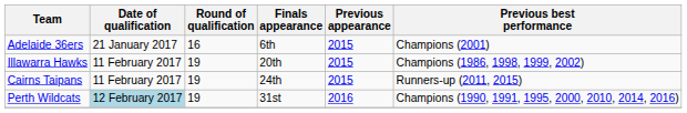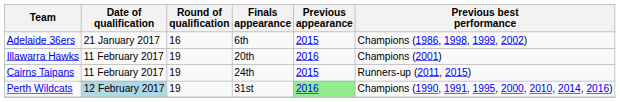 <table class="wikitable" style="text-align:left">
 <tr>
 <th>Team</th>
 <th>Date of<br>qualification</th>
 <th>Round of<br>qualification</th>
 <th>Finals<br>appearance</th>
 <th>Previous<br>appearance</th>
 <th>Previous best<br>performance</th>
 </tr>
 <tr>
 <td><a href='#'>Adelaide 36ers</a></td>
 <td>21 January 2017</td>
 <td>16</td>
 <td>6th</td>
 <td><a href='#'>2015</a></td>
-<td>Champions (<a href='#'>2001</a>)</td>
+<td>Champions (<a href='#'>1986</a>, <a href='#'>1998</a>, <a href='#'>1999</a>, <a href='#'>2002</a>)</td>
 </tr>
 <tr>
 <td><a href='#'>Illawarra Hawks</a></td>
 <td>11 February 2017</td>
 <td>19</td>
 <td>20th</td>
-<td><a href='#'>2015</a></td>
-<td>Champions (<a href='#'>1986</a>, <a href='#'>1998</a>, <a href='#'>1999</a>, <a href='#'>2002</a>)</td>
+<td><a href='#'>2016</a></td>
+<td>Champions (<a href='#'>2001</a>)</td>
 </tr>
 <tr>
 <td><a href='#'>Cairns Taipans</a></td>
 <td>11 February 2017</td>
 <td>19</td>
 <td>24th</td>
 <td><a href='#'>2015</a></td>
 <td>Runners-up (<a href='#'>2011</a>, <a href='#'>2015</a>)</td>
 </tr>
 <tr>
 <td><a href='#'>Perth Wildcats</a></td>
 <td style="background: lightblue;">12 February 2017</td>
 <td>19</td>
 <td>31st</td>
-<td><a href='#'>2016</a></td>
+<td style="background: lightgreen;"><a href='#'>2016</a></td>
 <td>Champions (<a href='#'>1990</a>, <a href='#'>1991</a>, <a href='#'>1995</a>, <a href='#'>2000</a>, <a href='#'>2010</a>, <a href='#'>2014</a>, <a href='#'>2016</a>)</td>
 </tr>
 <tr>
 </tr>
 </table>
